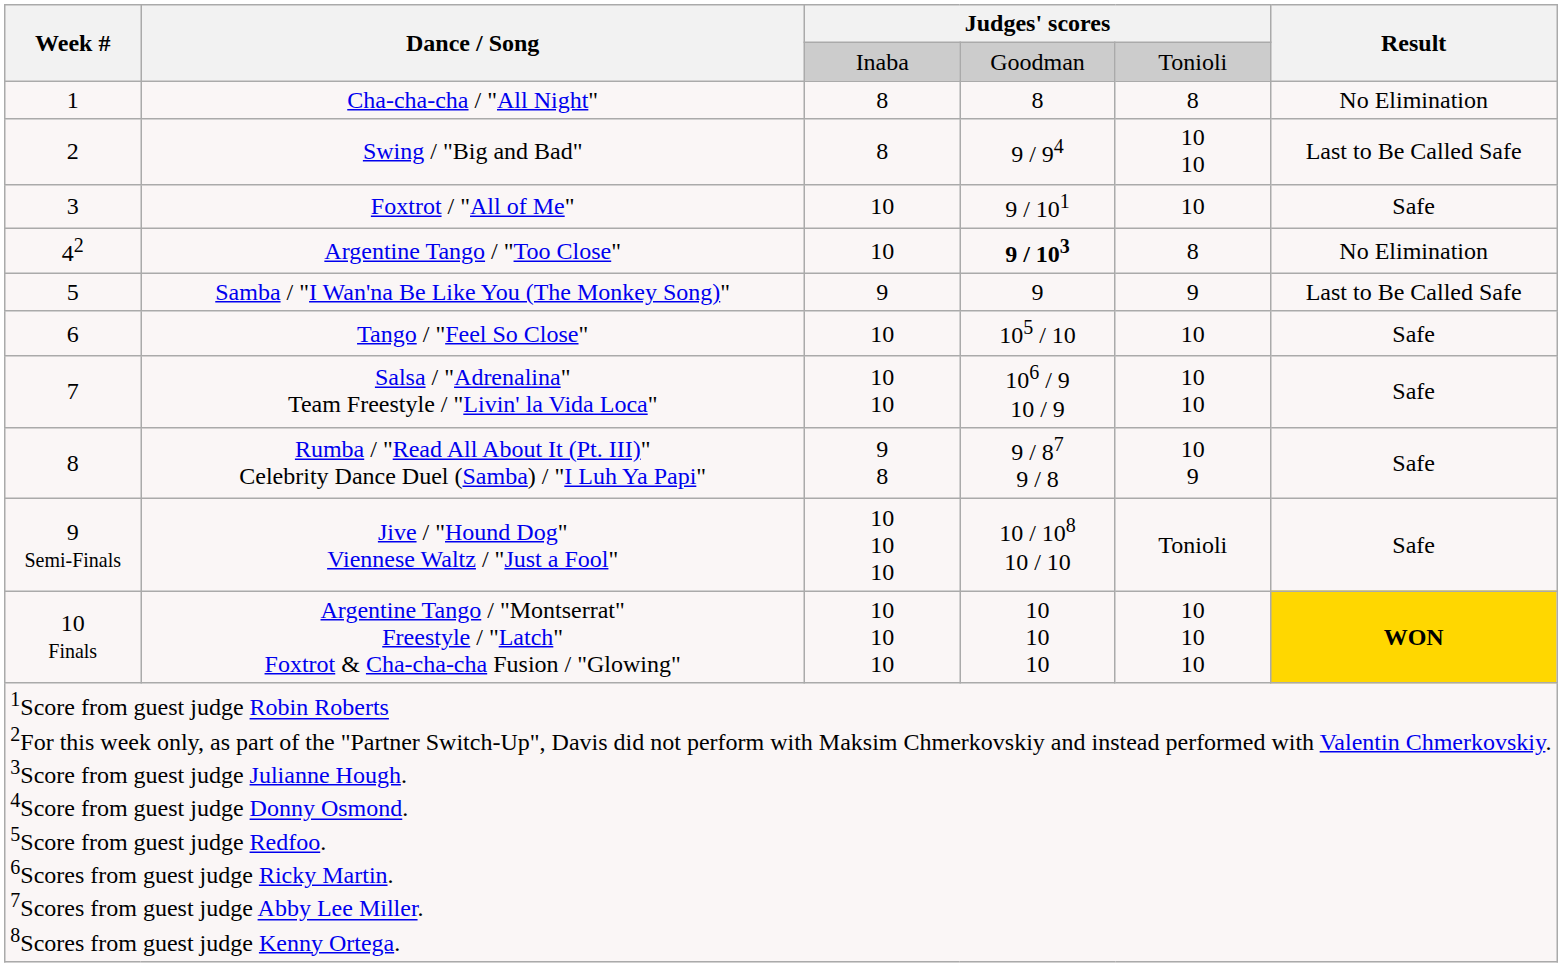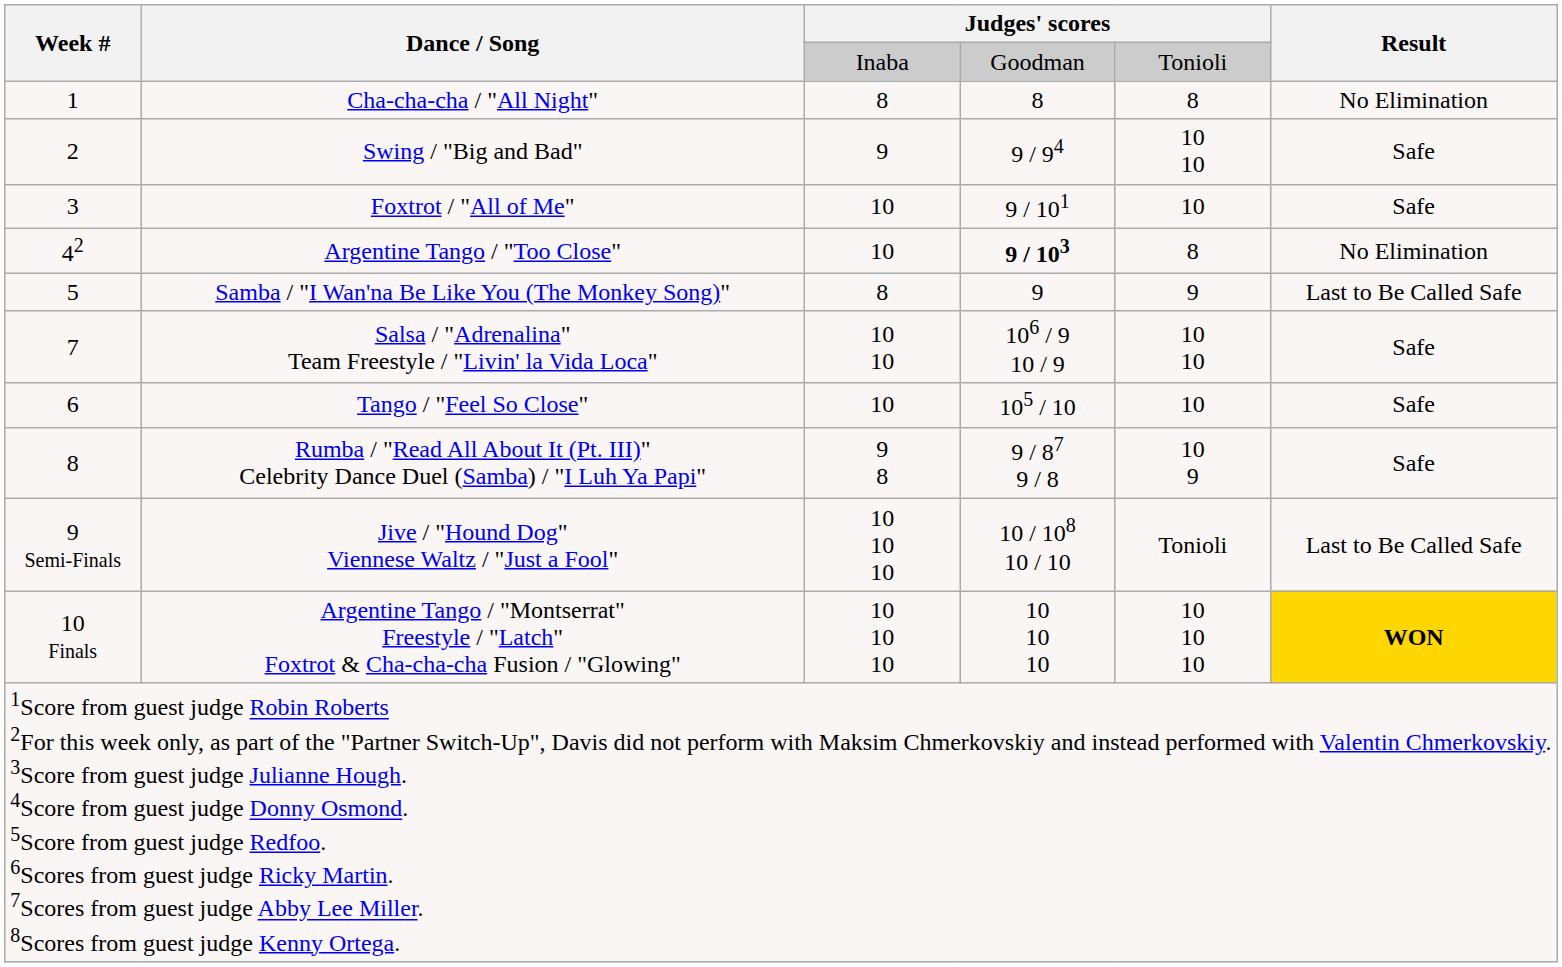 <table class="wikitable collapsible collapsed">
 <tr style="text-align:Center;">
 <th rowspan="2">Week #</th>
 <th rowspan="2">Dance / Song</th>
 <th colspan="3">Judges' scores</th>
 <th rowspan="2">Result</th>
 </tr>
 <tr style="text-align:center; background:#ccc;">
 <td style="width:10%; ">Inaba</td>
 <td style="width:10%; ">Goodman</td>
 <td style="width:10%; ">Tonioli</td>
 </tr>
 <tr style="text-align: center; background:#faf6f6;">
 <td>1</td>
 <td><a href='#'>Cha-cha-cha</a> / "<a href='#'>All Night</a>"</td>
 <td>8</td>
 <td>8</td>
 <td>8</td>
 <td>No Elimination</td>
 </tr>
 <tr style="text-align: center; background:#faf6f6;">
 <td>2</td>
 <td><a href='#'>Swing</a> / "Big and Bad"</td>
-<td>8</td>
+<td>9</td>
 <td>9 / 9<sup>4</sup></td>
 <td>10<br>10</td>
-<td>Last to Be Called Safe</td>
+<td>Safe</td>
 </tr>
 <tr style="text-align: center; background:#faf6f6;">
 <td>3</td>
 <td><a href='#'>Foxtrot</a> / "<a href='#'>All of Me</a>"</td>
 <td>10</td>
 <td>9 / 10<sup>1</sup></td>
 <td>10</td>
 <td>Safe</td>
 </tr>
 <tr style="text-align: center; background:#faf6f6;">
 <td>4<sup>2</sup></td>
 <td><a href='#'>Argentine Tango</a> / "<a href='#'>Too Close</a>"</td>
 <td>10</td>
 <td><strong>9 / 10<sup>3</sup></strong></td>
 <td>8</td>
 <td>No Elimination</td>
 </tr>
 <tr style="text-align: center; background:#faf6f6;">
 <td>5</td>
 <td><a href='#'>Samba</a> / "<a href='#'>I Wan'na Be Like You (The Monkey Song)</a>"</td>
-<td>9</td>
+<td>8</td>
 <td>9</td>
 <td>9</td>
 <td>Last to Be Called Safe</td>
+</tr>
+<tr style="text-align: center; background:#faf6f6;">
+<td>7</td>
+<td><a href='#'>Salsa</a> / "<a href='#'>Adrenalina</a>" <br> Team Freestyle / "<a href='#'>Livin' la Vida Loca</a>"</td>
+<td>10<br>10</td>
+<td>10<sup>6</sup> / 9 <br> 10 / 9</td>
+<td>10<br>10</td>
+<td>Safe</td>
 </tr>
 <tr style="text-align: center; background:#faf6f6;">
 <td>6</td>
 <td><a href='#'>Tango</a> / "<a href='#'>Feel So Close</a>"</td>
 <td>10</td>
 <td>10<sup>5</sup> / 10</td>
 <td>10</td>
-<td>Safe</td>
-</tr>
-<tr style="text-align: center; background:#faf6f6;">
-<td>7</td>
-<td><a href='#'>Salsa</a> / "<a href='#'>Adrenalina</a>" <br> Team Freestyle / "<a href='#'>Livin' la Vida Loca</a>"</td>
-<td>10<br>10</td>
-<td>10<sup>6</sup> / 9 <br> 10 / 9</td>
-<td>10<br>10</td>
 <td>Safe</td>
 </tr>
 <tr style="text-align: center; background:#faf6f6;">
 <td>8</td>
 <td><a href='#'>Rumba</a> / "<a href='#'>Read All About It (Pt. III)</a>" <br> Celebrity Dance Duel (<a href='#'>Samba</a>) / "<a href='#'>I Luh Ya Papi</a>"</td>
 <td>9<br>8</td>
 <td>9 / 8<sup>7</sup><br>9 / 8</td>
 <td>10<br>9</td>
 <td>Safe</td>
 </tr>
 <tr style="text-align: center; background:#faf6f6;">
 <td>9 <br><small>Semi-Finals</small></td>
 <td><a href='#'>Jive</a> / "<a href='#'>Hound Dog</a>" <br> <a href='#'>Viennese Waltz</a> / "<a href='#'>Just a Fool</a>"</td>
 <td>10<br>10<br>10</td>
 <td>10 / 10<sup>8</sup><br>10 / 10</td>
 <td style="width:10%; ">Tonioli</td>
-<td>Safe</td>
+<td>Last to Be Called Safe</td>
 </tr>
 <tr style="text-align: center; background:#faf6f6;">
 <td>10 <br><small>Finals</small></td>
 <td><a href='#'>Argentine Tango</a> / "Montserrat" <br>  <a href='#'>Freestyle</a> / "<a href='#'>Latch</a>" <br> <a href='#'>Foxtrot</a> & <a href='#'>Cha-cha-cha</a> Fusion / "Glowing"</td>
 <td>10<br>10<br>10</td>
 <td>10<br>10<br>10</td>
 <td>10<br>10<br>10</td>
 <td style="text-align: center; background:gold"><strong>WON</strong></td>
 </tr>
 <tr style="text-align: center; background:#faf6f6;">
 <td colspan="6" style="text-align:left;"><sup>1</sup>Score from guest judge <a href='#'>Robin Roberts</a><br><sup>2</sup>For this week only, as part of the "Partner Switch-Up", Davis did not perform with Maksim Chmerkovskiy and instead performed with <a href='#'>Valentin Chmerkovskiy</a>.<br><sup>3</sup>Score from guest judge <a href='#'>Julianne Hough</a>.<br><sup>4</sup>Score from guest judge <a href='#'>Donny Osmond</a>.<br><sup>5</sup>Score from guest judge <a href='#'>Redfoo</a>.<br><sup>6</sup>Scores from guest judge <a href='#'>Ricky Martin</a>.<br><sup>7</sup>Scores from guest judge <a href='#'>Abby Lee Miller</a>.<br><sup>8</sup>Scores from guest judge <a href='#'>Kenny Ortega</a>.</td>
 </tr>
 </table>
